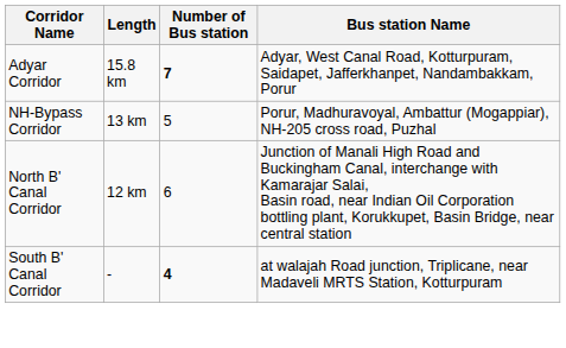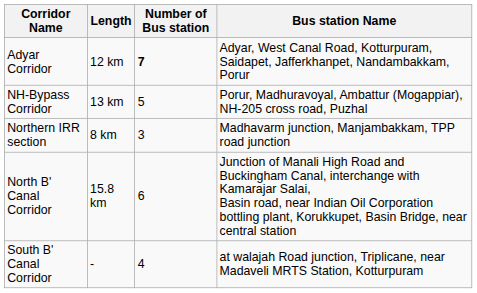 <table class="wikitable">
 <tr>
 <th>Corridor Name</th>
 <th>Length</th>
 <th>Number of Bus station</th>
 <th>Bus station Name</th>
 </tr>
 <tr>
 <td>Adyar Corridor</td>
-<td>15.8 km</td>
+<td>12 km</td>
 <td><strong>7</strong></td>
 <td>Adyar, West Canal Road, Kotturpuram, Saidapet, Jafferkhanpet, Nandambakkam, Porur</td>
 </tr>
 <tr>
 <td>NH-Bypass Corridor</td>
 <td>13 km</td>
 <td>5</td>
 <td>Porur, Madhuravoyal, Ambattur (Mogappiar), NH-205 cross road, Puzhal</td>
 </tr>
 <tr>
+<td>Northern IRR section</td>
+<td>8 km</td>
+<td>3</td>
+<td>Madhavarm junction, Manjambakkam, TPP road junction</td>
+</tr>
+<tr>
 <td>North B' Canal Corridor</td>
-<td>12 km</td>
+<td>15.8 km</td>
 <td>6</td>
 <td>Junction of Manali High Road and Buckingham Canal, interchange with Kamarajar Salai,<br>Basin road, near Indian Oil Corporation bottling plant, Korukkupet, Basin Bridge, near central station</td>
 </tr>
 <tr>
 <td>South B' Canal Corridor</td>
 <td>-</td>
-<td><strong>4</strong></td>
+<td>4</td>
 <td>at walajah Road junction, Triplicane, near Madaveli MRTS Station, Kotturpuram</td>
 </tr>
 </table>
